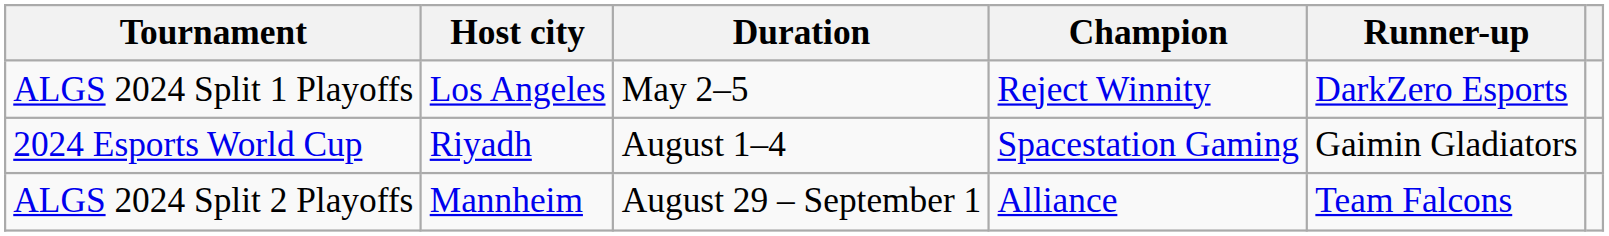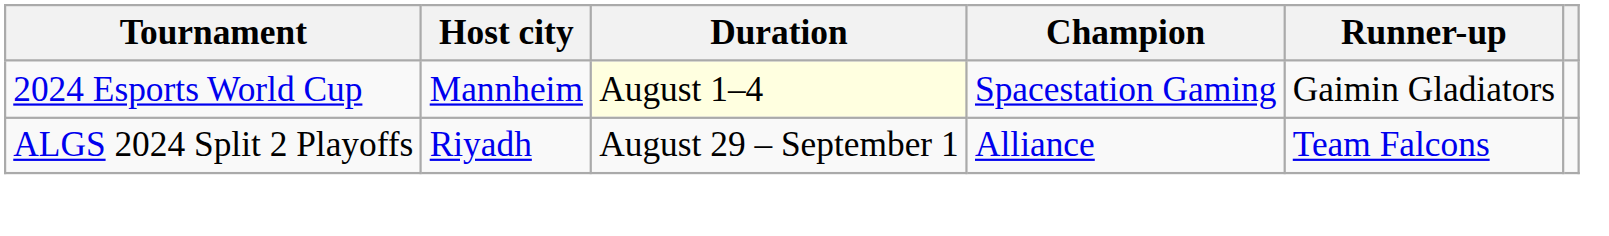 <table class="wikitable">
 <tr>
 <th>Tournament</th>
 <th>Host city</th>
 <th>Duration</th>
 <th>Champion</th>
 <th>Runner-up</th>
 <th></th>
 </tr>
 <tr>
-<td><a href='#'>ALGS</a> 2024 Split 1 Playoffs</td>
-<td> <a href='#'>Los Angeles</a></td>
-<td>May 2–5</td>
-<td><a href='#'>Reject Winnity</a></td>
-<td><a href='#'>DarkZero Esports</a></td>
-<td></td>
-</tr>
-<tr>
 <td><a href='#'>2024 Esports World Cup</a></td>
-<td> <a href='#'>Riyadh</a></td>
-<td>August 1–4</td>
+<td> <a href='#'>Mannheim</a></td>
+<td style="background: lightyellow;">August 1–4</td>
 <td><a href='#'>Spacestation Gaming</a></td>
 <td>Gaimin Gladiators</td>
 <td></td>
 </tr>
 <tr>
 <td><a href='#'>ALGS</a> 2024 Split 2 Playoffs</td>
-<td> <a href='#'>Mannheim</a></td>
+<td> <a href='#'>Riyadh</a></td>
 <td>August 29 – September 1</td>
 <td><a href='#'>Alliance</a></td>
 <td><a href='#'>Team Falcons</a></td>
 <td></td>
 </tr>
 </table>
